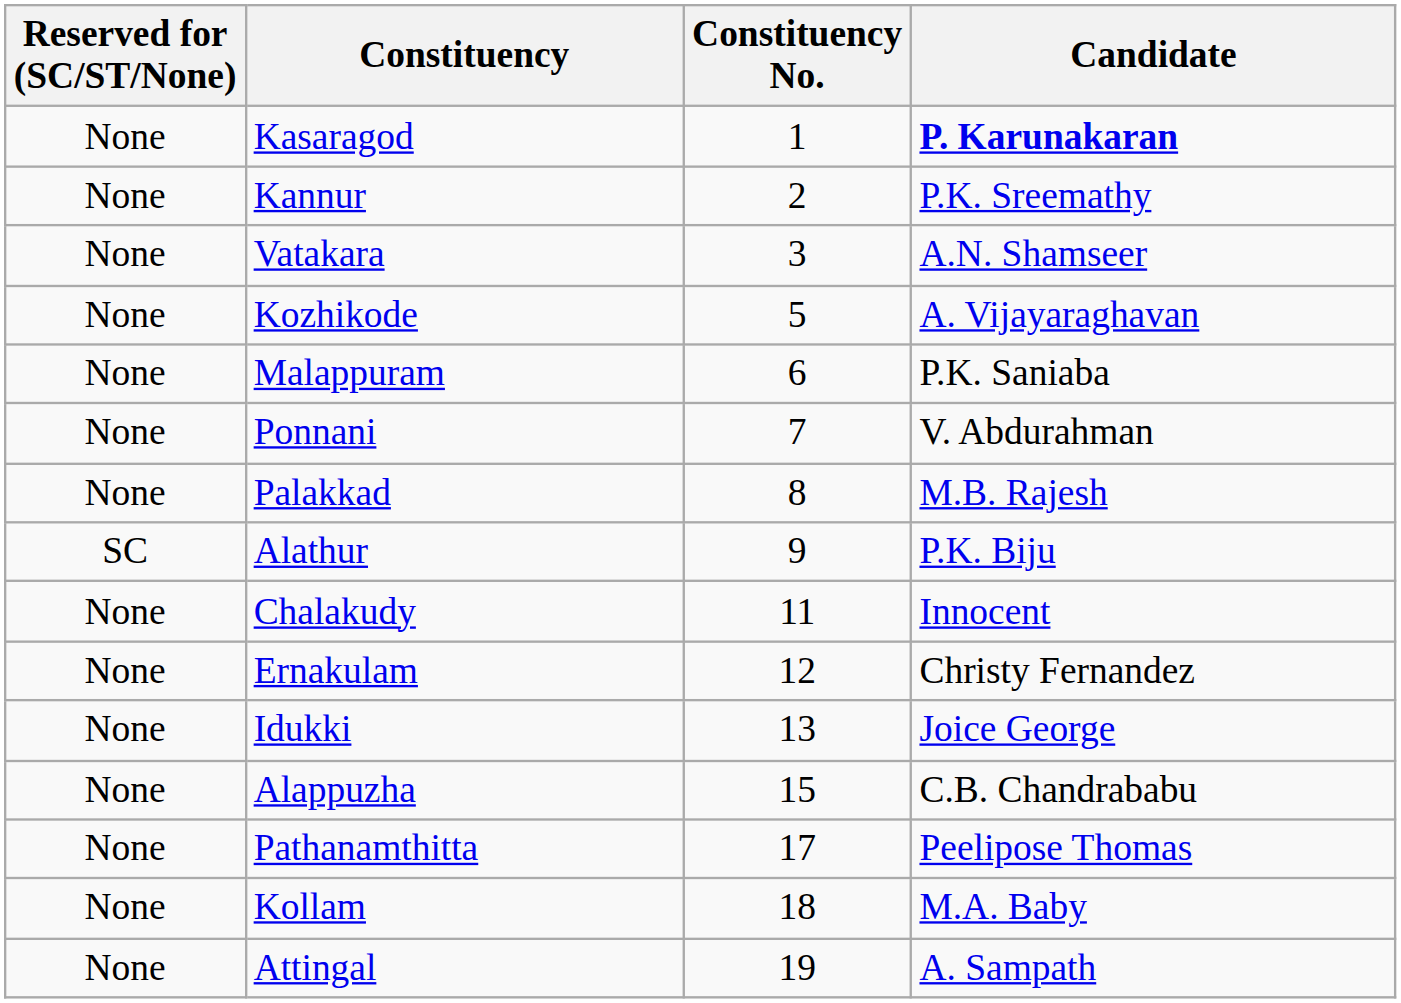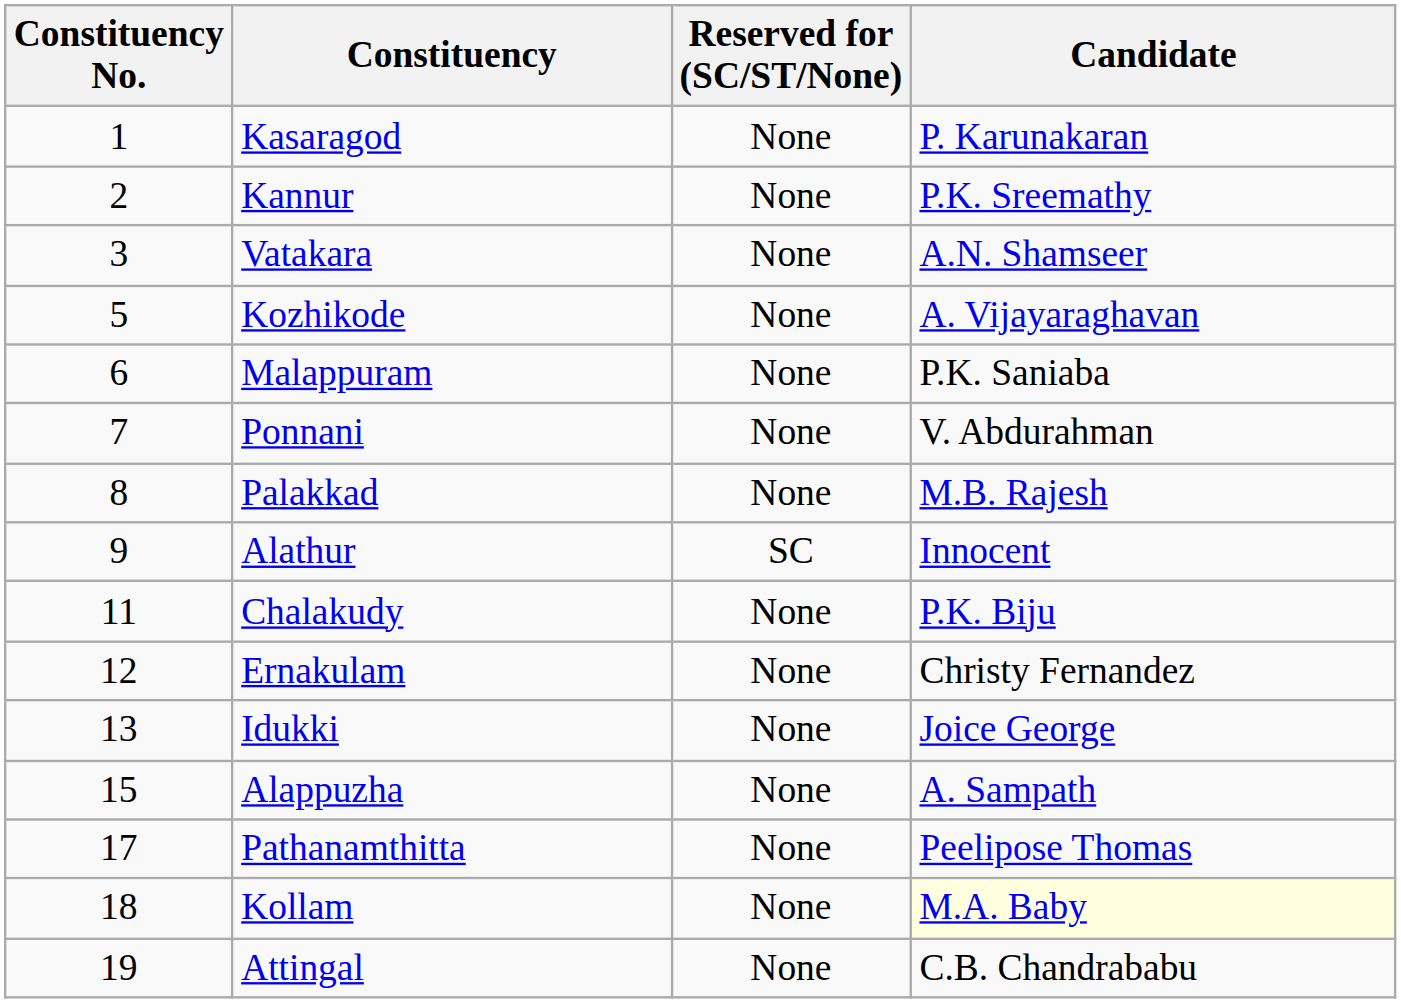 <table class= "wikitable sortable">
 <tr>
+<th>Constituency <br> No.</th>
+<th style="width:180px;">Constituency</th>
 <th>Reserved for <br> (SC/ST/None)</th>
-<th style="width:180px;">Constituency</th>
-<th>Constituency <br> No.</th>
 <th style="width:200px;">Candidate </th>
 </tr>
 <tr>
+<td style="text-align:center;">1</td>
+<td><a href='#'>Kasaragod</a></td>
 <td style="text-align:center;">None</td>
-<td><a href='#'>Kasaragod</a></td>
-<td style="text-align:center;">1</td>
-<td><strong><a href='#'>P. Karunakaran</a></strong></td>
+<td><a href='#'>P. Karunakaran</a></td>
 </tr>
 <tr>
+<td style="text-align:center;">2</td>
+<td><a href='#'>Kannur</a></td>
 <td style="text-align:center;">None</td>
-<td><a href='#'>Kannur</a></td>
-<td style="text-align:center;">2</td>
 <td><a href='#'>P.K. Sreemathy</a></td>
 </tr>
 <tr>
+<td style="text-align:center;">3</td>
+<td><a href='#'>Vatakara</a></td>
 <td style="text-align:center;">None</td>
-<td><a href='#'>Vatakara</a></td>
-<td style="text-align:center;">3</td>
 <td><a href='#'>A.N. Shamseer</a></td>
 </tr>
 <tr>
+<td style="text-align:center;">5</td>
+<td><a href='#'>Kozhikode</a></td>
 <td style="text-align:center;">None</td>
-<td><a href='#'>Kozhikode</a></td>
-<td style="text-align:center;">5</td>
 <td><a href='#'>A. Vijayaraghavan</a></td>
 </tr>
 <tr>
+<td style="text-align:center;">6</td>
+<td><a href='#'>Malappuram</a></td>
 <td style="text-align:center;">None</td>
-<td><a href='#'>Malappuram</a></td>
-<td style="text-align:center;">6</td>
 <td>P.K. Saniaba</td>
 </tr>
 <tr>
+<td style="text-align:center;">7</td>
+<td><a href='#'>Ponnani</a></td>
 <td style="text-align:center;">None</td>
-<td><a href='#'>Ponnani</a></td>
-<td style="text-align:center;">7</td>
 <td>V. Abdurahman</td>
 </tr>
 <tr>
+<td style="text-align:center;">8</td>
+<td><a href='#'>Palakkad</a></td>
 <td style="text-align:center;">None</td>
-<td><a href='#'>Palakkad</a></td>
-<td style="text-align:center;">8</td>
 <td><a href='#'>M.B. Rajesh</a></td>
 </tr>
 <tr>
+<td style="text-align:center;">9</td>
+<td><a href='#'>Alathur</a></td>
 <td style="text-align:center;">SC</td>
-<td><a href='#'>Alathur</a></td>
-<td style="text-align:center;">9</td>
+<td><a href='#'>Innocent</a></td>
+</tr>
+<tr>
+<td style="text-align:center;">11</td>
+<td><a href='#'>Chalakudy</a></td>
+<td style="text-align:center;">None</td>
 <td><a href='#'>P.K. Biju</a></td>
 </tr>
 <tr>
+<td style="text-align:center;">12</td>
+<td><a href='#'>Ernakulam</a></td>
 <td style="text-align:center;">None</td>
-<td><a href='#'>Chalakudy</a></td>
-<td style="text-align:center;">11</td>
-<td><a href='#'>Innocent</a></td>
-</tr>
-<tr>
-<td style="text-align:center;">None</td>
-<td><a href='#'>Ernakulam</a></td>
-<td style="text-align:center;">12</td>
 <td>Christy Fernandez</td>
 </tr>
 <tr>
+<td style="text-align:center;">13</td>
+<td><a href='#'>Idukki</a></td>
 <td style="text-align:center;">None</td>
-<td><a href='#'>Idukki</a></td>
-<td style="text-align:center;">13</td>
 <td><a href='#'>Joice George</a></td>
 </tr>
 <tr>
+<td style="text-align:center;">15</td>
+<td><a href='#'>Alappuzha</a></td>
 <td style="text-align:center;">None</td>
-<td><a href='#'>Alappuzha</a></td>
-<td style="text-align:center;">15</td>
-<td>C.B. Chandrababu</td>
+<td><a href='#'>A. Sampath</a></td>
 </tr>
 <tr>
+<td style="text-align:center;">17</td>
+<td><a href='#'>Pathanamthitta</a></td>
 <td style="text-align:center;">None</td>
-<td><a href='#'>Pathanamthitta</a></td>
-<td style="text-align:center;">17</td>
 <td><a href='#'>Peelipose Thomas</a></td>
 </tr>
 <tr>
+<td style="text-align:center;">18</td>
+<td><a href='#'>Kollam</a></td>
 <td style="text-align:center;">None</td>
-<td><a href='#'>Kollam</a></td>
-<td style="text-align:center;">18</td>
-<td><a href='#'>M.A. Baby</a></td>
+<td style="background: lightyellow;"><a href='#'>M.A. Baby</a></td>
 </tr>
 <tr>
+<td style="text-align:center;">19</td>
+<td><a href='#'>Attingal</a></td>
 <td style="text-align:center;">None</td>
-<td><a href='#'>Attingal</a></td>
-<td style="text-align:center;">19</td>
-<td><a href='#'>A. Sampath</a></td>
+<td>C.B. Chandrababu</td>
 </tr>
 </table>
